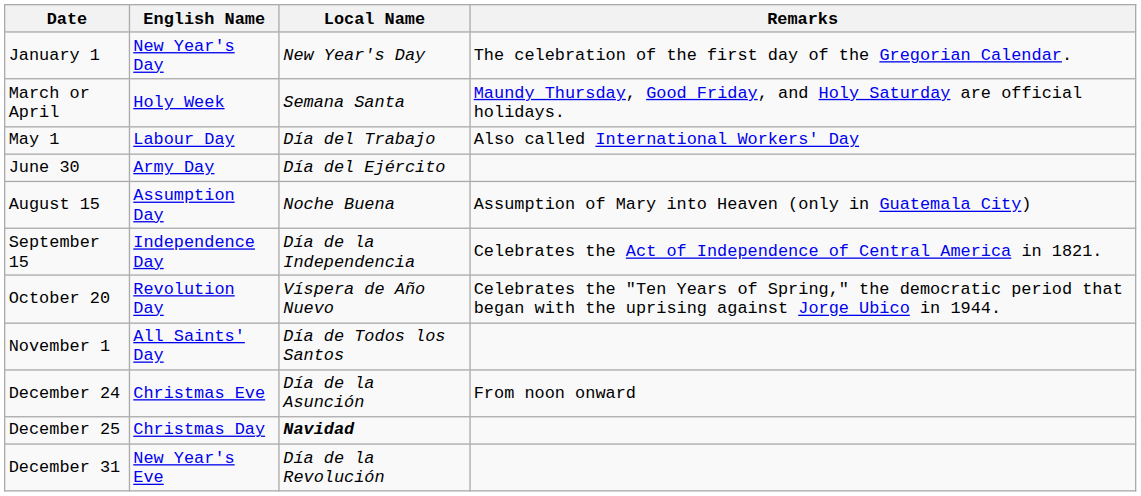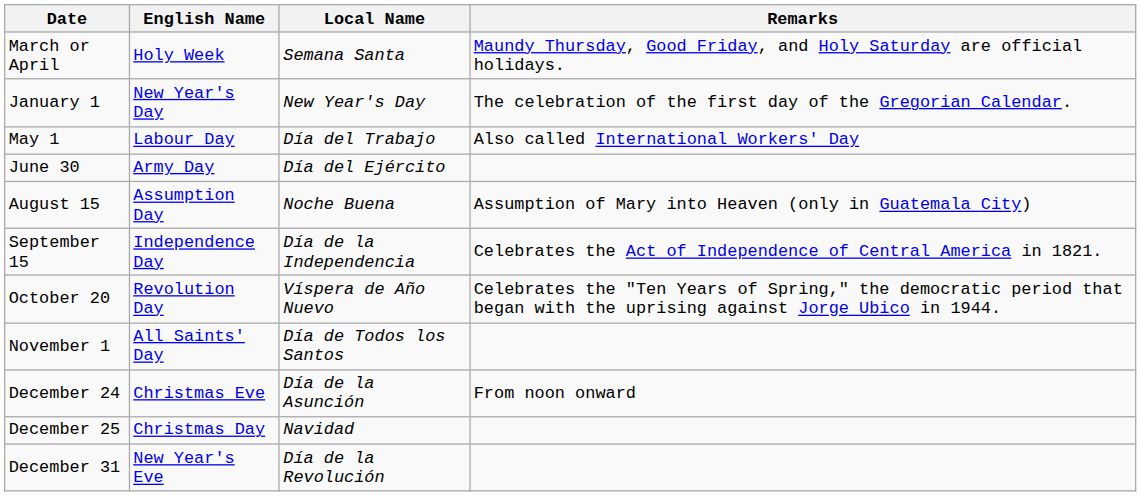 <table class="wikitable">
 <tr>
 <th>Date</th>
 <th>English Name</th>
 <th>Local Name</th>
 <th>Remarks</th>
 </tr>
 <tr>
+<td>March or April</td>
+<td><a href='#'>Holy Week</a></td>
+<td><em>Semana Santa</em></td>
+<td><a href='#'>Maundy Thursday</a>, <a href='#'>Good Friday</a>, and <a href='#'>Holy Saturday</a> are official holidays.</td>
+</tr>
+<tr>
 <td>January 1</td>
 <td><a href='#'>New Year's Day</a></td>
 <td><em>New Year's Day</em></td>
 <td>The celebration of the first day of the <a href='#'>Gregorian Calendar</a>.</td>
-</tr>
-<tr>
-<td>March or April</td>
-<td><a href='#'>Holy Week</a></td>
-<td><em>Semana Santa</em></td>
-<td><a href='#'>Maundy Thursday</a>, <a href='#'>Good Friday</a>, and <a href='#'>Holy Saturday</a> are official holidays.</td>
 </tr>
 <tr>
 <td>May 1</td>
 <td><a href='#'>Labour Day</a></td>
 <td><em>Día del Trabajo</em></td>
 <td>Also called <a href='#'>International Workers' Day</a></td>
 </tr>
 <tr>
 <td>June 30</td>
 <td><a href='#'>Army Day</a></td>
 <td><em>Día del Ejército</em></td>
 </tr>
 <tr>
 <td>August 15</td>
 <td><a href='#'>Assumption Day</a></td>
 <td><em>Noche Buena</em></td>
 <td>Assumption of Mary into Heaven (only in <a href='#'>Guatemala City</a>)</td>
 </tr>
 <tr>
 <td>September 15</td>
 <td><a href='#'>Independence Day</a></td>
 <td><em>Día de la Independencia</em></td>
 <td>Celebrates the <a href='#'>Act of Independence of Central America</a> in 1821.</td>
 </tr>
 <tr>
 <td>October 20</td>
 <td><a href='#'>Revolution Day</a></td>
 <td><em>Víspera de Año Nuevo</em></td>
 <td>Celebrates the "Ten Years of Spring," the democratic period that began with the uprising against <a href='#'>Jorge Ubico</a> in 1944.</td>
 </tr>
 <tr>
 <td>November 1</td>
 <td><a href='#'>All Saints' Day</a></td>
 <td><em>Día de Todos los Santos</em></td>
 <td></td>
 </tr>
 <tr>
 <td>December 24</td>
 <td><a href='#'>Christmas Eve</a></td>
 <td><em>Día de la Asunción</em></td>
 <td>From noon onward</td>
 </tr>
 <tr>
 <td>December 25</td>
 <td><a href='#'>Christmas Day</a></td>
-<td><strong><em>Navidad</em></strong></td>
+<td><em>Navidad</em></td>
 <td></td>
 </tr>
 <tr>
 <td>December 31</td>
 <td><a href='#'>New Year's Eve</a></td>
 <td><em>Día de la Revolución</em></td>
 </tr>
 </table>
